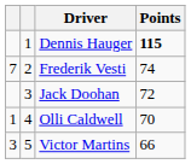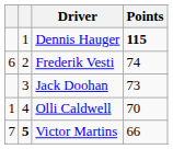 <table class="wikitable" style="font-size: 85%;">
 <tr>
 <th></th>
 <th></th>
 <th>Driver</th>
 <th>Points</th>
 </tr>
 <tr>
 <td align="left"></td>
 <td align="center">1</td>
 <td> <a href='#'>Dennis Hauger</a></td>
 <td><strong>115</strong></td>
 </tr>
 <tr>
-<td align="left"> 7</td>
+<td align="left"> 6</td>
 <td align="center">2</td>
 <td> <a href='#'>Frederik Vesti</a></td>
 <td>74</td>
 </tr>
 <tr>
 <td align="left"></td>
 <td align="center">3</td>
 <td> <a href='#'>Jack Doohan</a></td>
-<td>72</td>
+<td>73</td>
 </tr>
 <tr>
 <td align="left"> 1</td>
 <td align="center">4</td>
 <td> <a href='#'>Olli Caldwell</a></td>
 <td>70</td>
 </tr>
 <tr>
-<td align="left"> 3</td>
-<td align="center">5</td>
+<td align="left"> 7</td>
+<td align="center"><strong>5</strong></td>
 <td> <a href='#'>Victor Martins</a></td>
 <td>66</td>
 </tr>
 </table>
